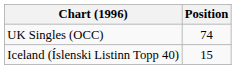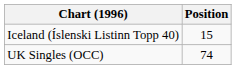 <table class="wikitable">
 <tr>
 <th>Chart (1996)</th>
 <th>Position</th>
 </tr>
 <tr>
+<td>Iceland (Íslenski Listinn Topp 40)</td>
+<td align="center">15</td>
+</tr>
+<tr>
 <td>UK Singles (OCC)</td>
 <td align="center">74</td>
 </tr>
-<tr>
-<td>Iceland (Íslenski Listinn Topp 40)</td>
-<td align="center">15</td>
-</tr>
 </table>
